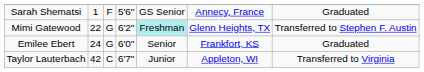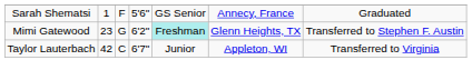 <table class="wikitable sortable" style="text-align: center">
 <tr align=center>
 </tr>
 <tr>
 <td>Sarah Shematsi</td>
 <td>1</td>
 <td>F</td>
 <td>5'6"</td>
 <td>GS Senior</td>
 <td><a href='#'>Annecy, France</a></td>
 <td>Graduated</td>
 </tr>
 <tr>
 <td>Mimi Gatewood</td>
-<td>22</td>
+<td>23</td>
 <td>G</td>
 <td>6'2"</td>
 <td style="background: paleturquoise;">Freshman</td>
 <td><a href='#'>Glenn Heights, TX</a></td>
 <td>Transferred to <a href='#'>Stephen F. Austin</a></td>
-</tr>
-<tr>
-<td>Emilee Ebert</td>
-<td>24</td>
-<td>G</td>
-<td>6'0"</td>
-<td>Senior</td>
-<td><a href='#'>Frankfort, KS</a></td>
-<td>Graduated</td>
 </tr>
 <tr>
 <td>Taylor Lauterbach</td>
 <td>42</td>
 <td>C</td>
 <td>6'7"</td>
 <td>Junior</td>
 <td><a href='#'>Appleton, WI</a></td>
 <td>Transferred to <a href='#'>Virginia</a></td>
 </tr>
 </table>
